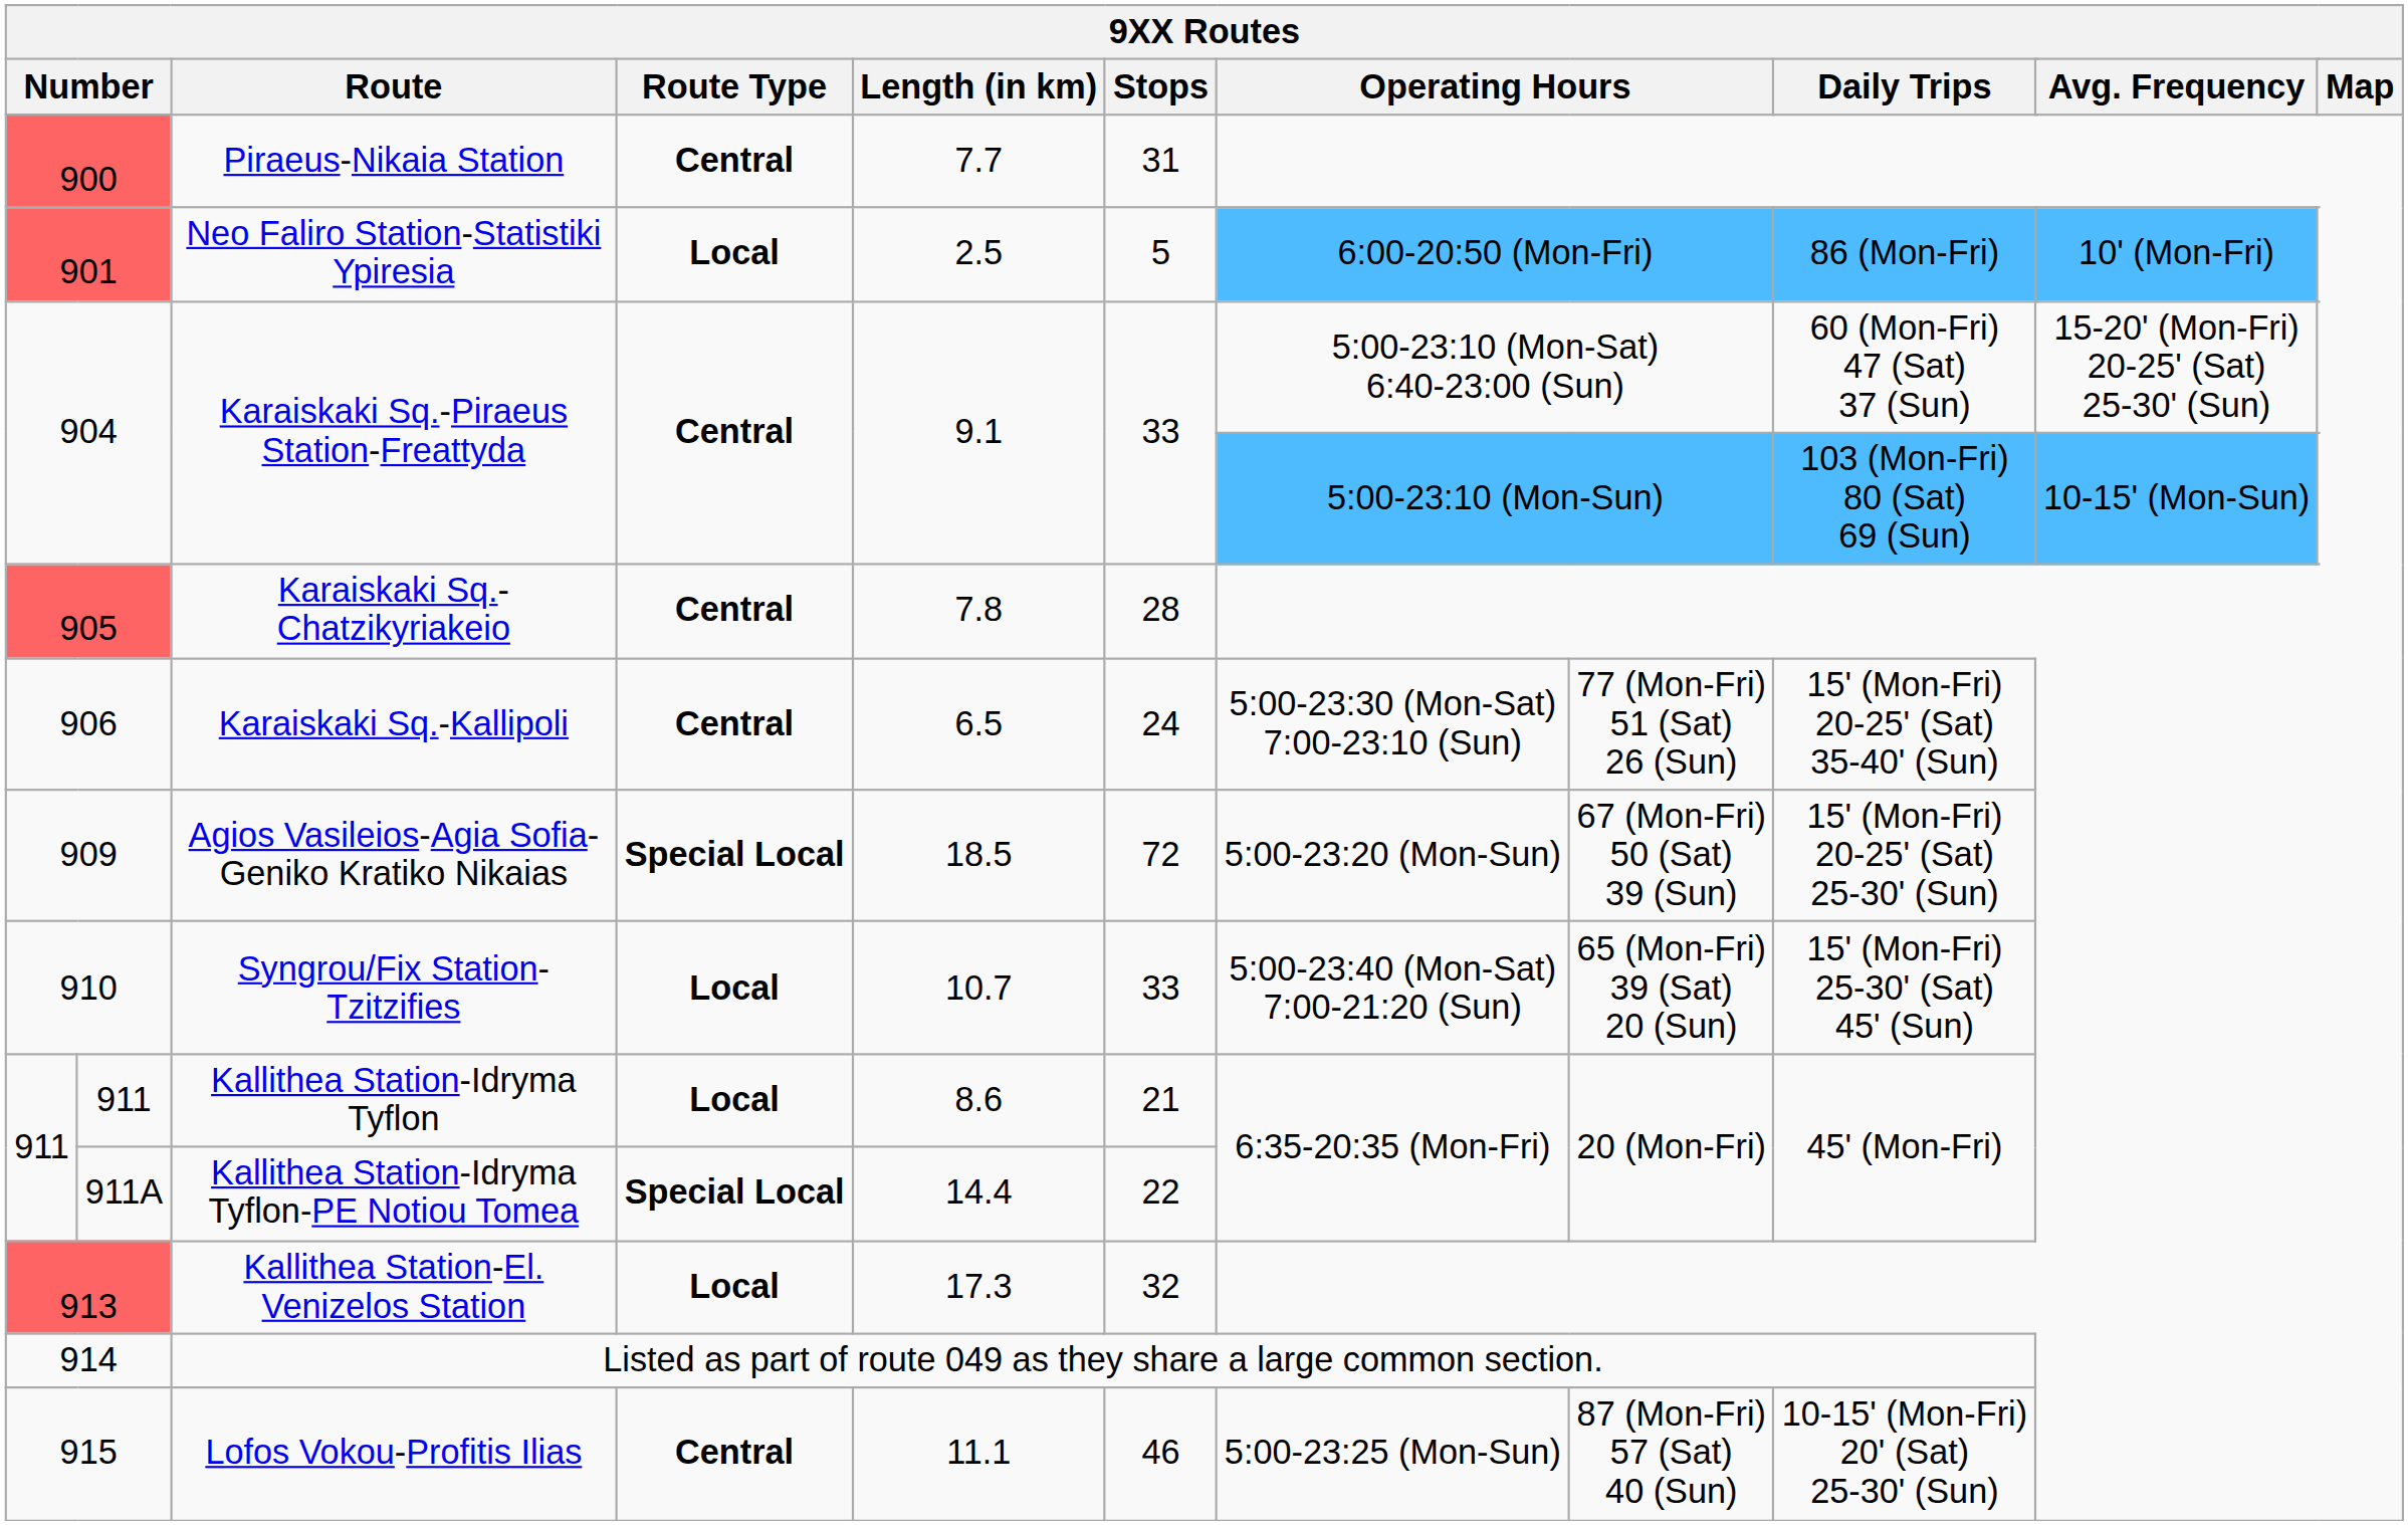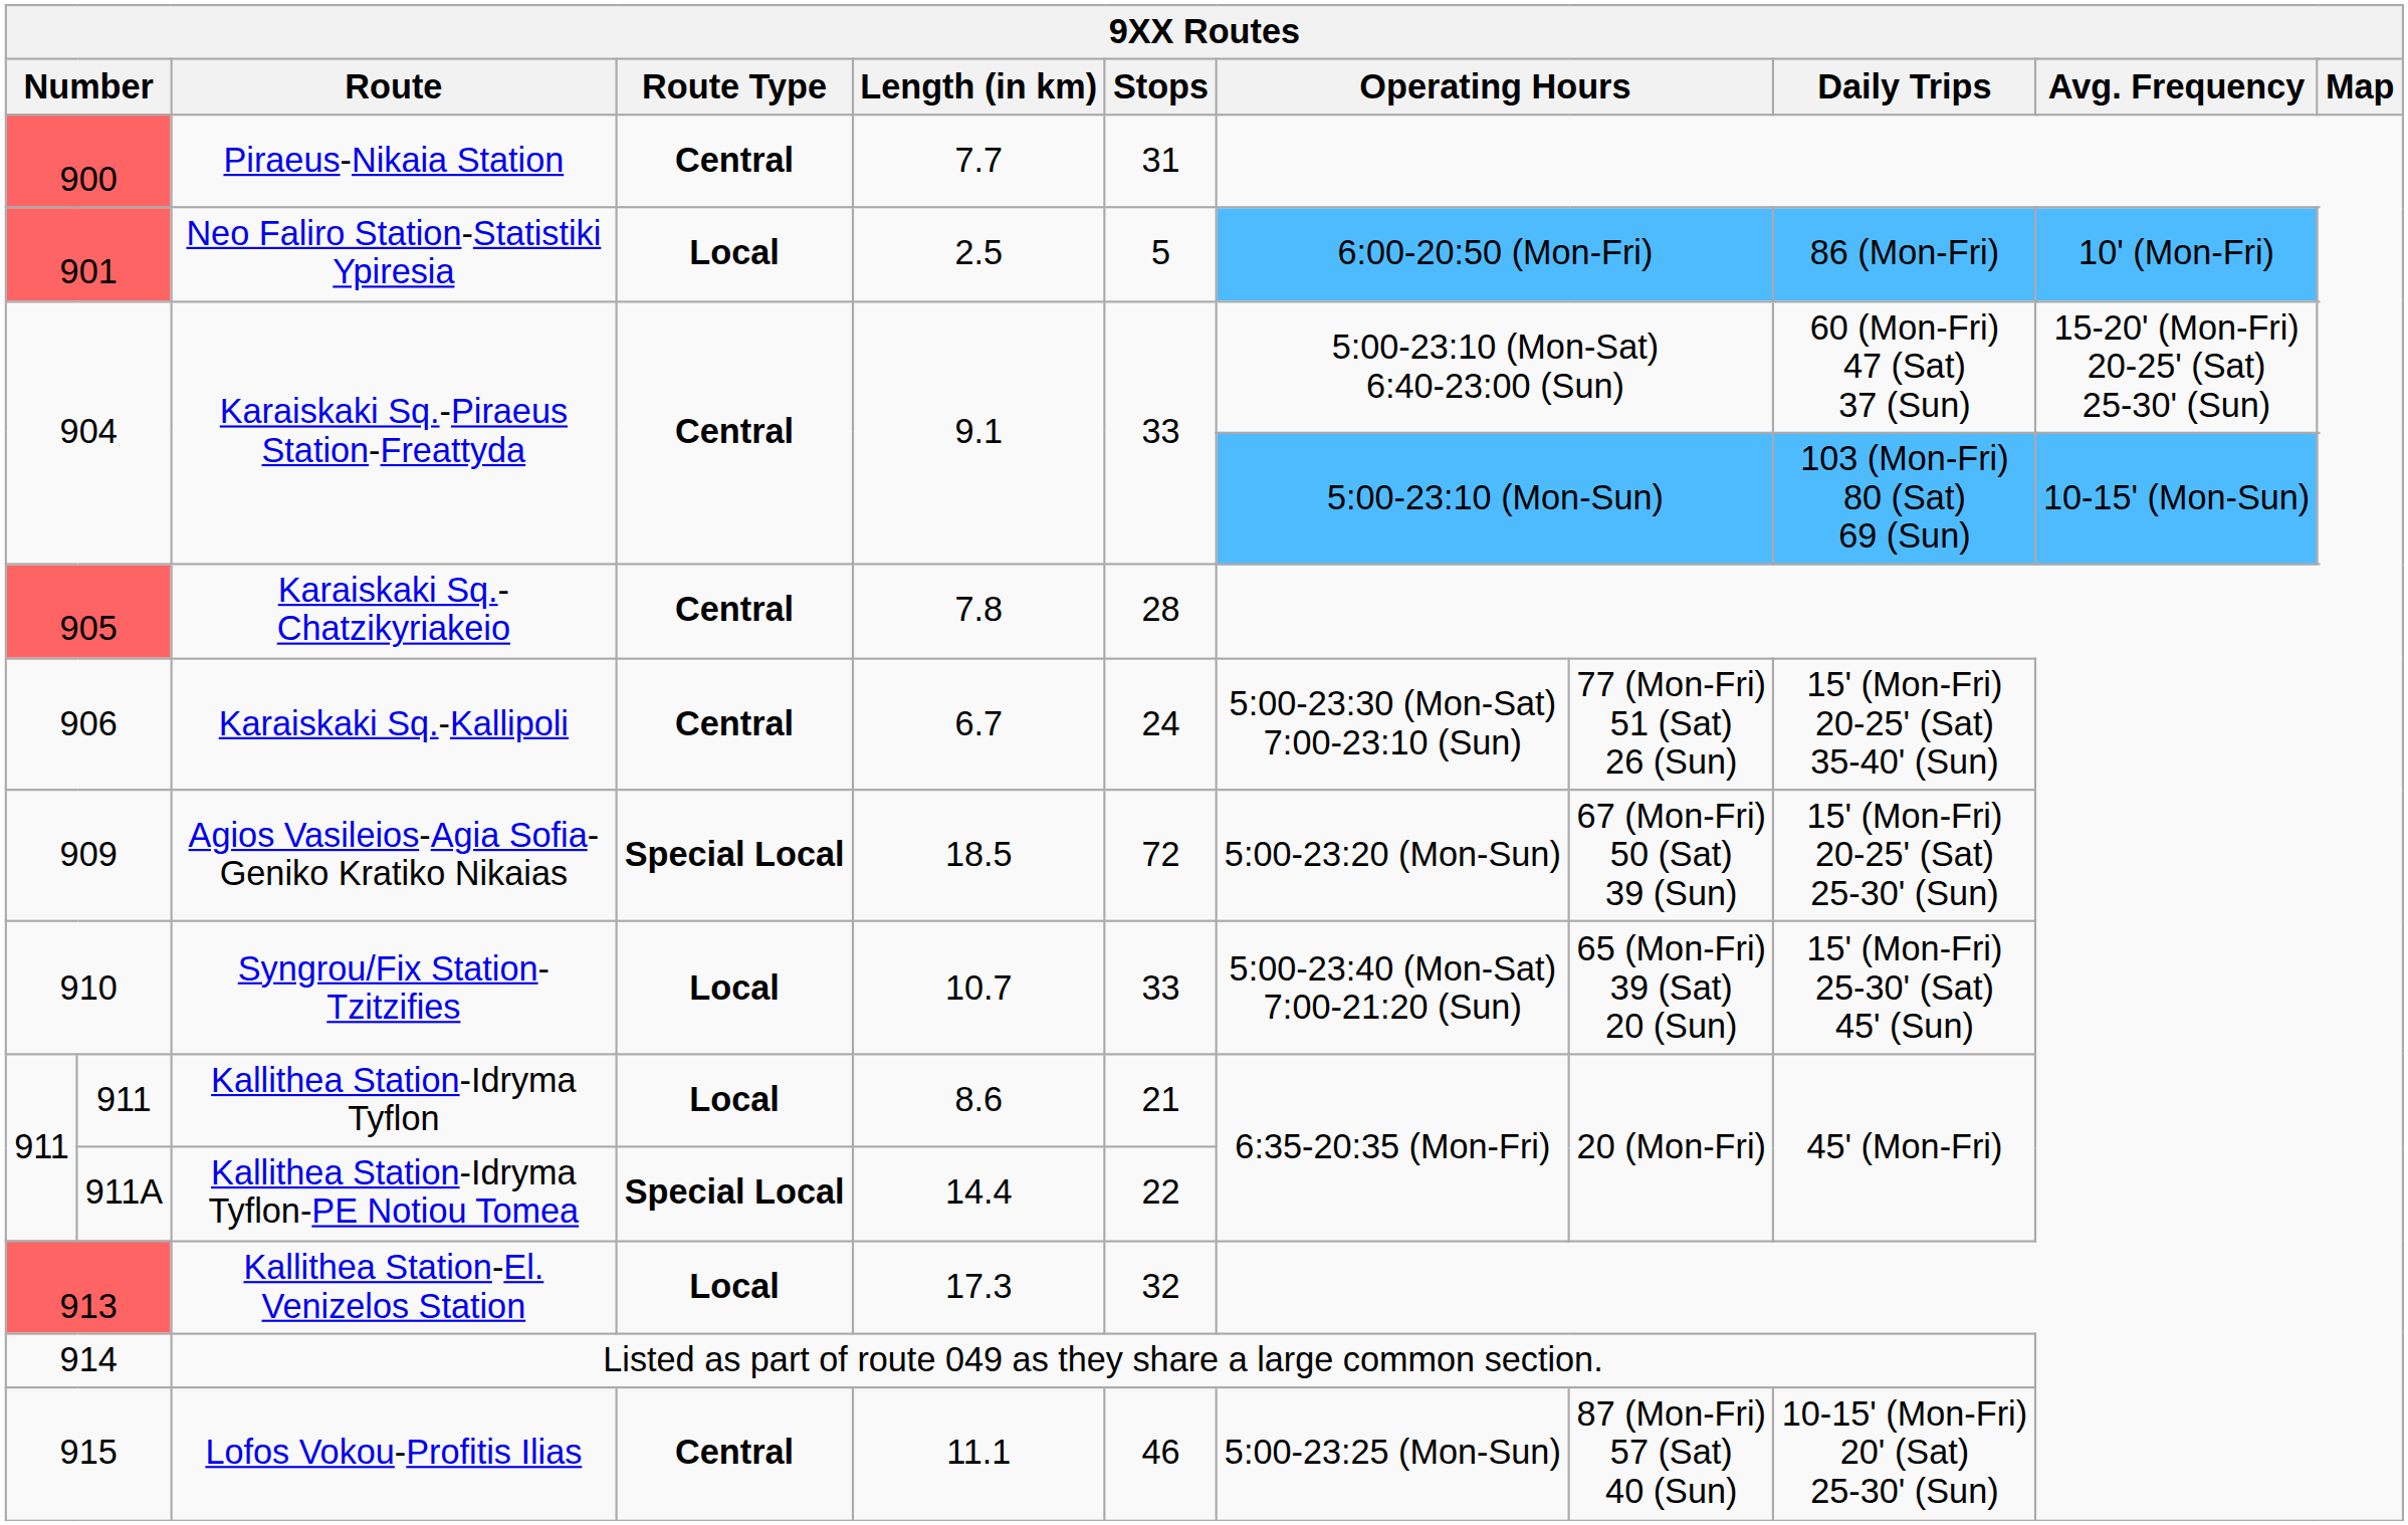 <table cellpadding="5" style="margin:0 auto; text-align:center;"  class="mw-collapsible mw-collapsed wikitable">
 <tr>
 <th colspan="13">9XX Routes</th>
 </tr>
 <tr>
 <th colspan="2">Number</th>
 <th style="width:200px">Route</th>
 <th>Route Type</th>
 <th>Length (in km)</th>
 <th>Stops</th>
 <th colspan="2">Operating Hours</th>
 <th colspan="2">Daily Trips</th>
 <th colspan="2">Avg. Frequency</th>
 <th>Map</th>
 </tr>
 <tr>
 <td colspan="2" style="background:#ff6464;"><br>900<br></td>
 <td><a href='#'>Piraeus</a>-<a href='#'>Nikaia Station</a></td>
 <td><span><strong>Central</strong></span></td>
 <td>7.7</td>
 <td>31</td>
 </tr>
 <tr>
 <td colspan="2" style="background:#ff6464;"><br>901<br></td>
 <td><a href='#'>Neo Faliro Station</a>-<a href='#'>Statistiki Ypiresia</a></td>
 <td><span><strong>Local</strong></span></td>
 <td>2.5</td>
 <td>5</td>
 <td colspan="2" style="background:#4fbbff;">6:00-20:50 (Mon-Fri)</td>
 <td colspan="2" style="background:#4fbbff;">86 (Mon-Fri)</td>
 <td colspan="2" style="background:#4fbbff;">10' (Mon-Fri)</td>
 </tr>
 <tr>
 <td rowspan="2" colspan="2">904<br></td>
 <td rowspan="2"><a href='#'>Karaiskaki Sq.</a>-<a href='#'>Piraeus Station</a>-<a href='#'>Freattyda</a></td>
 <td rowspan="2"><span><strong>Central</strong></span></td>
 <td rowspan="2">9.1</td>
 <td rowspan="2">33</td>
 <td colspan="2">5:00-23:10 (Mon-Sat)<br>6:40-23:00 (Sun)</td>
 <td colspan="2">60 (Mon-Fri)<br>47 (Sat)<br>37 (Sun)</td>
 <td colspan="2">15-20' (Mon-Fri)<br>20-25' (Sat)<br>25-30' (Sun)</td>
 </tr>
 <tr>
 <td colspan="2" style="background:#4fbbff;">5:00-23:10 (Mon-Sun)</td>
 <td colspan="2" style="background:#4fbbff;">103 (Mon-Fri)<br>80 (Sat)<br>69 (Sun)</td>
 <td colspan="2" style="background:#4fbbff;">10-15' (Mon-Sun)</td>
 </tr>
 <tr>
 <td colspan="2" style="background:#ff6464;"><br>905<br></td>
 <td><a href='#'>Karaiskaki Sq.</a>-<a href='#'>Chatzikyriakeio</a></td>
 <td><span><strong>Central</strong></span></td>
 <td>7.8</td>
 <td>28</td>
 </tr>
 <tr>
 <td colspan="2">906</td>
 <td><a href='#'>Karaiskaki Sq.</a>-<a href='#'>Kallipoli</a></td>
 <td><span><strong>Central</strong></span></td>
-<td>6.5</td>
+<td>6.7</td>
 <td>24</td>
 <td>5:00-23:30 (Mon-Sat)<br>7:00-23:10 (Sun)</td>
 <td>77 (Mon-Fri)<br>51 (Sat)<br>26 (Sun)</td>
 <td>15' (Mon-Fri)<br>20-25' (Sat)<br>35-40' (Sun)</td>
 </tr>
 <tr>
 <td colspan="2">909</td>
 <td><a href='#'>Agios Vasileios</a>-<a href='#'>Agia Sofia</a>-Geniko Kratiko Nikaias</td>
 <td><span><strong>Special Local</strong></span></td>
 <td>18.5</td>
 <td>72</td>
 <td>5:00-23:20 (Mon-Sun)</td>
 <td>67 (Mon-Fri)<br>50 (Sat)<br>39 (Sun)</td>
 <td>15' (Mon-Fri)<br>20-25' (Sat)<br>25-30' (Sun)</td>
 </tr>
 <tr>
 <td colspan="2">910</td>
 <td><a href='#'>Syngrou/Fix Station</a>-<a href='#'>Tzitzifies</a></td>
 <td><span><strong>Local</strong></span></td>
 <td>10.7</td>
 <td>33</td>
 <td>5:00-23:40 (Mon-Sat)<br>7:00-21:20 (Sun)</td>
 <td>65 (Mon-Fri)<br>39 (Sat)<br>20 (Sun)</td>
 <td>15' (Mon-Fri)<br>25-30' (Sat)<br>45' (Sun)</td>
 </tr>
 <tr>
 <td rowspan="2">911</td>
 <td>911</td>
 <td><a href='#'>Kallithea Station</a>-Idryma Tyflon</td>
 <td><span><strong>Local</strong></span></td>
 <td>8.6</td>
 <td>21</td>
 <td rowspan="2">6:35-20:35 (Mon-Fri)</td>
 <td rowspan="2">20 (Mon-Fri)</td>
 <td rowspan="2">45' (Mon-Fri)</td>
 </tr>
 <tr>
 <td>911A</td>
 <td><a href='#'>Kallithea Station</a>-Idryma Tyflon-<a href='#'>PE Notiou Tomea</a></td>
 <td><span><strong>Special Local</strong></span></td>
 <td>14.4</td>
 <td>22</td>
 </tr>
 <tr>
 <td colspan="2" style="background:#ff6464;"><br>913</td>
 <td><a href='#'>Kallithea Station</a>-<a href='#'>El. Venizelos Station</a></td>
 <td><span><strong>Local</strong></span></td>
 <td>17.3</td>
 <td>32</td>
 </tr>
 <tr>
 <td colspan="2">914</td>
 <td colspan="7">Listed as part of route 049 as they share a large common section.</td>
 </tr>
 <tr>
 <td colspan="2">915</td>
 <td><a href='#'>Lofos Vokou</a>-<a href='#'>Profitis Ilias</a></td>
 <td><span><strong>Central</strong></span></td>
 <td>11.1</td>
 <td>46</td>
 <td>5:00-23:25 (Mon-Sun)</td>
 <td>87 (Mon-Fri)<br>57 (Sat)<br>40 (Sun)</td>
 <td>10-15' (Mon-Fri)<br>20' (Sat)<br>25-30' (Sun)</td>
 </tr>
 </table>
